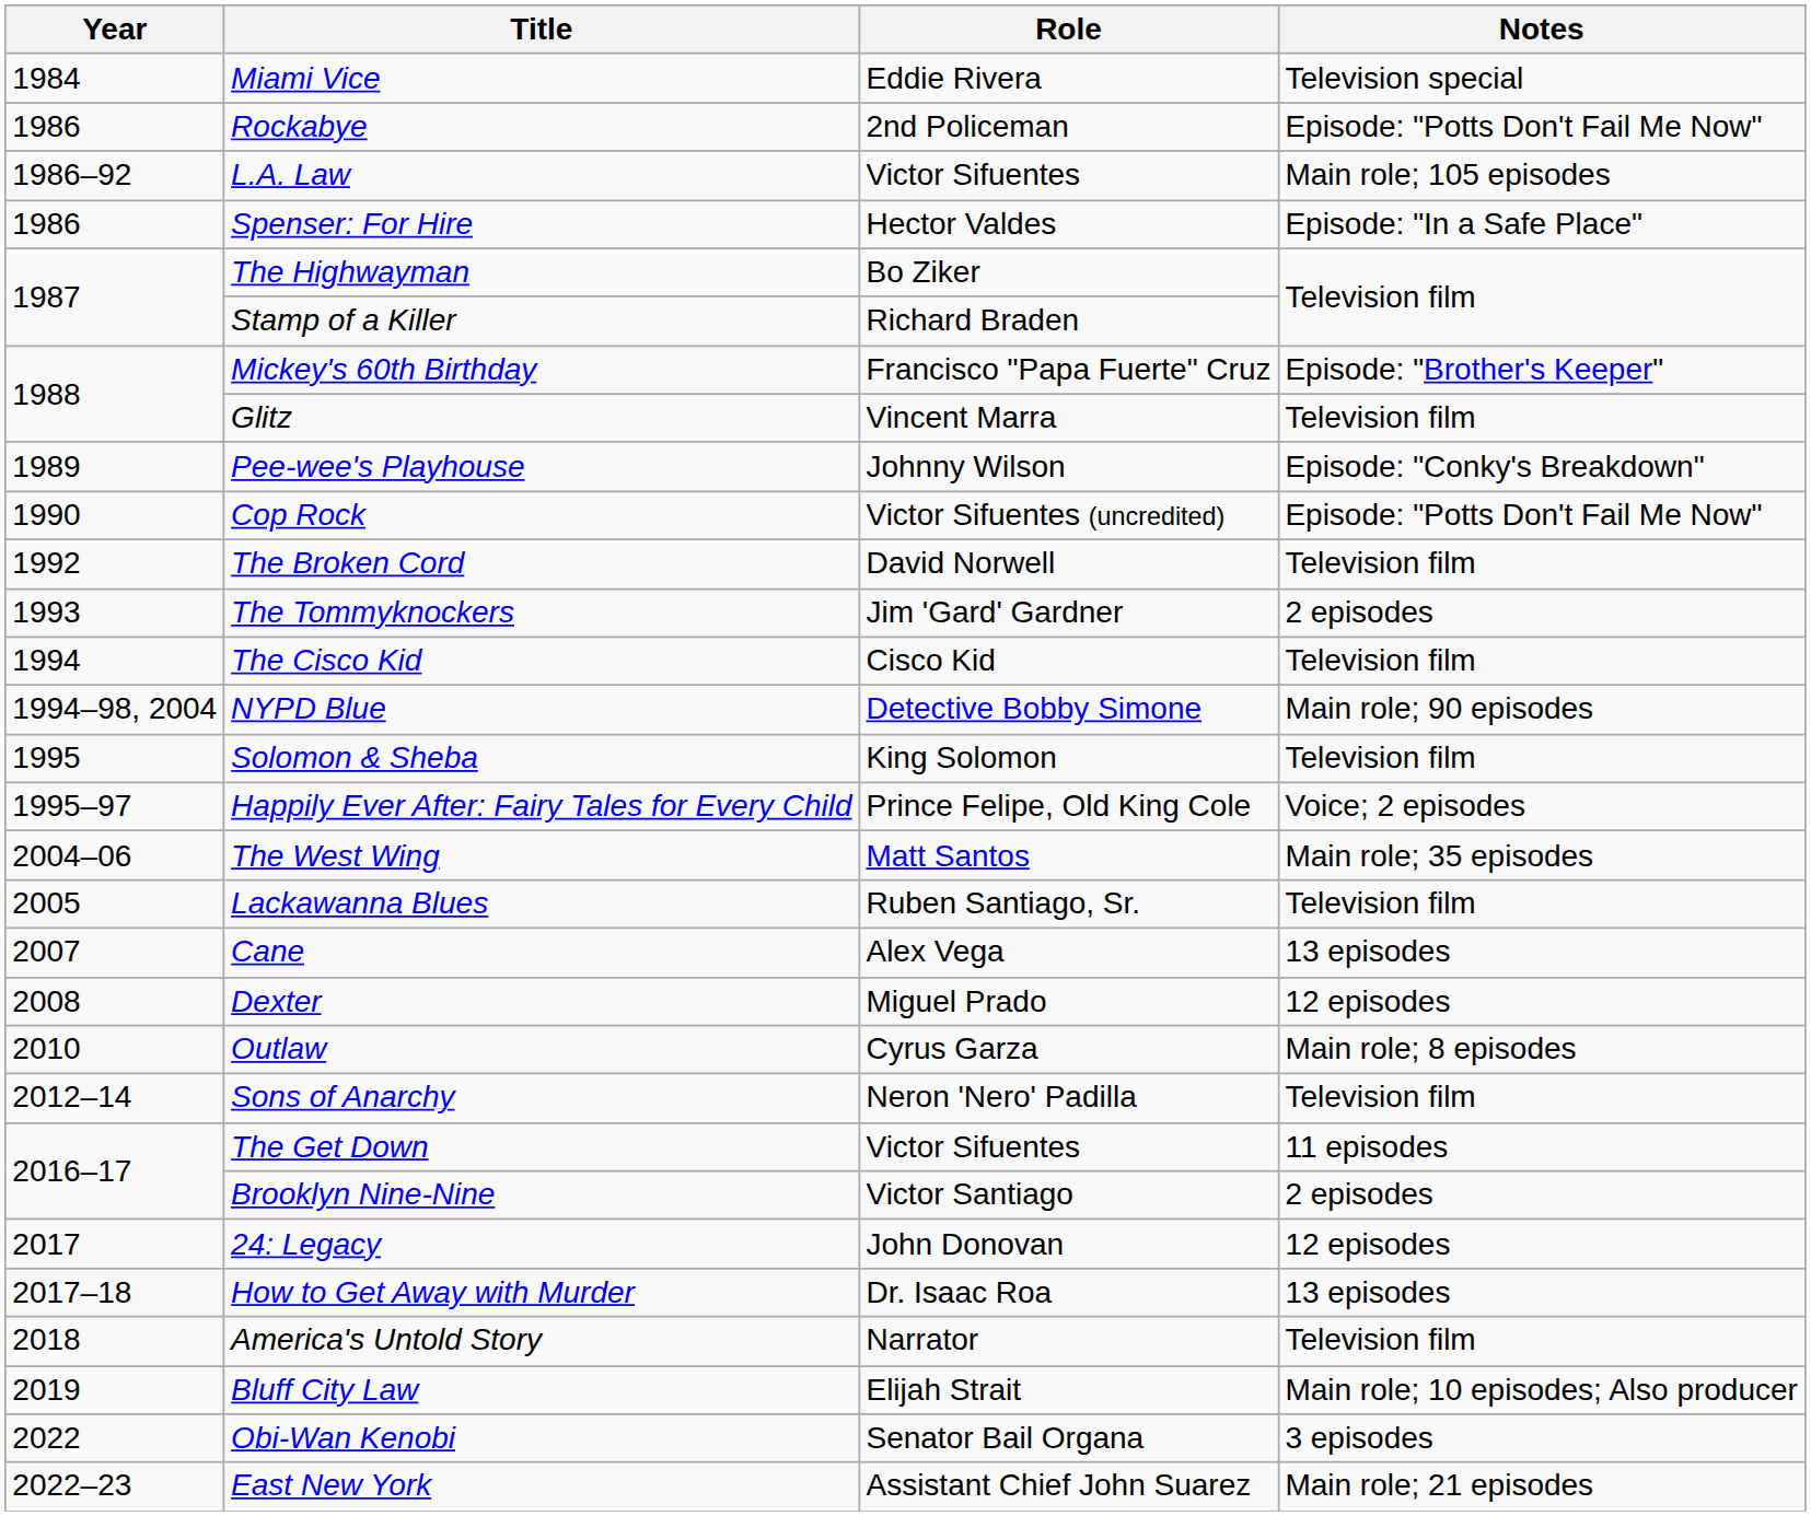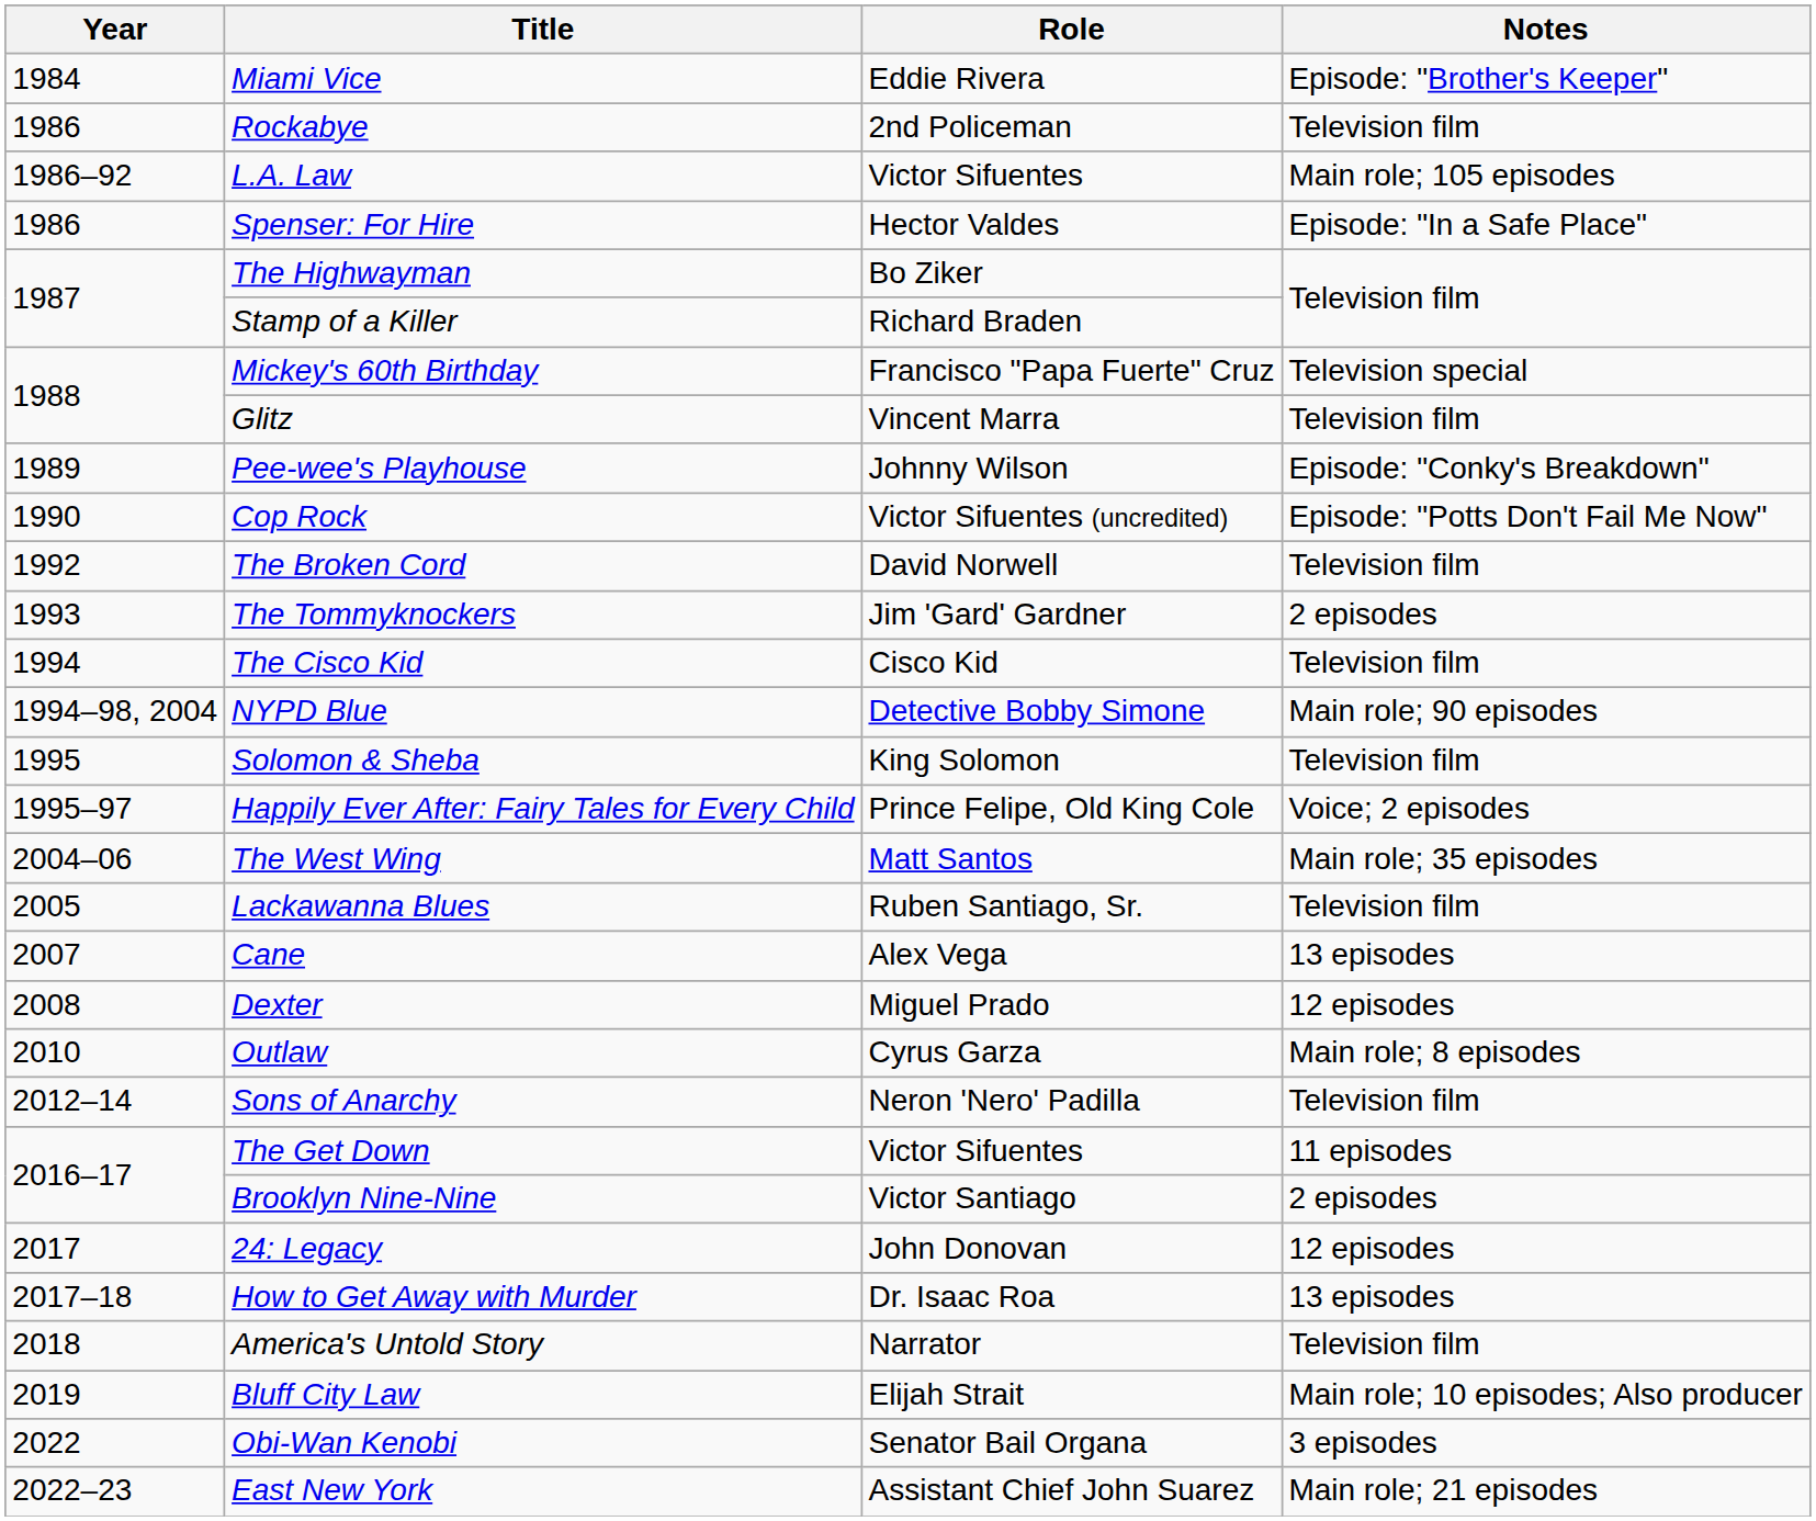 <table class="wikitable sortable">
 <tr>
 <th>Year</th>
 <th>Title</th>
 <th>Role</th>
 <th>Notes</th>
 </tr>
 <tr>
 <td>1984</td>
 <td><em><a href='#'>Miami Vice</a></em></td>
 <td>Eddie Rivera</td>
-<td>Television special</td>
+<td>Episode: "<a href='#'>Brother's Keeper</a>"</td>
 </tr>
 <tr>
 <td>1986</td>
 <td><em><a href='#'>Rockabye</a></em></td>
 <td>2nd Policeman</td>
-<td>Episode: "Potts Don't Fail Me Now"</td>
+<td>Television film</td>
 </tr>
 <tr>
 <td>1986–92</td>
 <td><em><a href='#'>L.A. Law</a></em></td>
 <td>Victor Sifuentes</td>
 <td>Main role; 105 episodes</td>
 </tr>
 <tr>
 <td>1986</td>
 <td><em><a href='#'>Spenser: For Hire</a></em></td>
 <td>Hector Valdes</td>
 <td>Episode: "In a Safe Place"</td>
 </tr>
 <tr>
 <td rowspan="2">1987</td>
 <td><em><a href='#'>The Highwayman</a></em></td>
 <td>Bo Ziker</td>
 <td rowspan="2">Television film</td>
 </tr>
 <tr>
 <td><em>Stamp of a Killer</em></td>
 <td>Richard Braden</td>
 </tr>
 <tr>
 <td rowspan="2">1988</td>
 <td><em><a href='#'>Mickey's 60th Birthday</a></em></td>
 <td>Francisco "Papa Fuerte" Cruz</td>
-<td>Episode: "<a href='#'>Brother's Keeper</a>"</td>
+<td>Television special</td>
 </tr>
 <tr>
 <td><em>Glitz</em></td>
 <td>Vincent Marra</td>
 <td>Television film</td>
 </tr>
 <tr>
 <td>1989</td>
 <td><em><a href='#'>Pee-wee's Playhouse</a></em></td>
 <td>Johnny Wilson</td>
 <td>Episode: "Conky's Breakdown"</td>
 </tr>
 <tr>
 <td>1990</td>
 <td><em><a href='#'>Cop Rock</a></em></td>
 <td>Victor Sifuentes <small>(uncredited)</small></td>
 <td>Episode: "Potts Don't Fail Me Now"</td>
 </tr>
 <tr>
 <td>1992</td>
 <td><em><a href='#'>The Broken Cord</a></em></td>
 <td>David Norwell</td>
 <td>Television film</td>
 </tr>
 <tr>
 <td>1993</td>
 <td><em><a href='#'>The Tommyknockers</a></em></td>
 <td>Jim 'Gard' Gardner</td>
 <td>2 episodes</td>
 </tr>
 <tr>
 <td>1994</td>
 <td><em><a href='#'>The Cisco Kid</a></em></td>
 <td>Cisco Kid</td>
 <td>Television film</td>
 </tr>
 <tr>
 <td>1994–98, 2004</td>
 <td><em><a href='#'>NYPD Blue</a></em></td>
 <td><a href='#'>Detective Bobby Simone</a></td>
 <td>Main role; 90 episodes</td>
 </tr>
 <tr>
 <td>1995</td>
 <td><em><a href='#'>Solomon & Sheba</a></em></td>
 <td>King Solomon</td>
 <td>Television film</td>
 </tr>
 <tr>
 <td>1995–97</td>
 <td><em><a href='#'>Happily Ever After: Fairy Tales for Every Child</a></em></td>
 <td>Prince Felipe, Old King Cole</td>
 <td>Voice; 2 episodes</td>
 </tr>
 <tr>
 <td>2004–06</td>
 <td><em><a href='#'>The West Wing</a></em></td>
 <td><a href='#'>Matt Santos</a></td>
 <td>Main role; 35 episodes</td>
 </tr>
 <tr>
 <td>2005</td>
 <td><em><a href='#'>Lackawanna Blues</a></em></td>
 <td>Ruben Santiago, Sr.</td>
 <td>Television film</td>
 </tr>
 <tr>
 <td>2007</td>
 <td><em><a href='#'>Cane</a></em></td>
 <td>Alex Vega</td>
 <td>13 episodes</td>
 </tr>
 <tr>
 <td>2008</td>
 <td><em><a href='#'>Dexter</a></em></td>
 <td>Miguel Prado</td>
 <td>12 episodes</td>
 </tr>
 <tr>
 <td>2010</td>
 <td><em><a href='#'>Outlaw</a></em></td>
 <td>Cyrus Garza</td>
 <td>Main role; 8 episodes</td>
 </tr>
 <tr>
 <td>2012–14</td>
 <td><em><a href='#'>Sons of Anarchy</a></em></td>
 <td>Neron 'Nero' Padilla</td>
 <td>Television film</td>
 </tr>
 <tr>
 <td rowspan="2">2016–17</td>
 <td><em><a href='#'>The Get Down</a></em></td>
 <td>Victor Sifuentes</td>
 <td>11 episodes</td>
 </tr>
 <tr>
 <td><em><a href='#'>Brooklyn Nine-Nine</a></em></td>
 <td>Victor Santiago</td>
 <td>2 episodes</td>
 </tr>
 <tr>
 <td>2017</td>
 <td><em><a href='#'>24: Legacy</a></em></td>
 <td>John Donovan</td>
 <td>12 episodes</td>
 </tr>
 <tr>
 <td>2017–18</td>
 <td><em><a href='#'>How to Get Away with Murder</a></em></td>
 <td>Dr. Isaac Roa</td>
 <td>13 episodes</td>
 </tr>
 <tr>
 <td>2018</td>
 <td><em>America's Untold Story</em></td>
 <td>Narrator</td>
 <td>Television film</td>
 </tr>
 <tr>
 <td>2019</td>
 <td><em><a href='#'>Bluff City Law</a></em></td>
 <td>Elijah Strait</td>
 <td>Main role; 10 episodes; Also producer</td>
 </tr>
 <tr>
 <td>2022</td>
 <td><em><a href='#'>Obi-Wan Kenobi</a></em></td>
 <td>Senator Bail Organa</td>
 <td>3 episodes</td>
 </tr>
 <tr>
 <td>2022–23</td>
 <td><em><a href='#'>East New York</a></em></td>
 <td>Assistant Chief John Suarez</td>
 <td>Main role; 21 episodes</td>
 </tr>
 </table>
